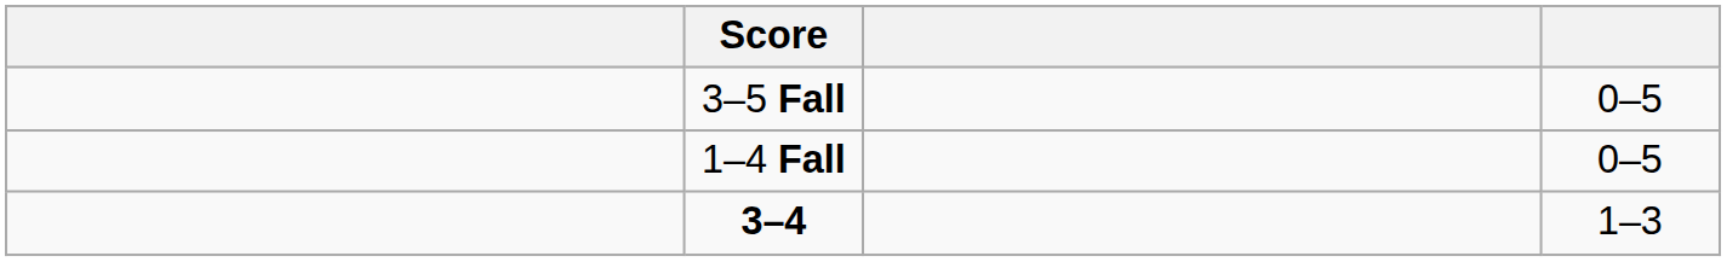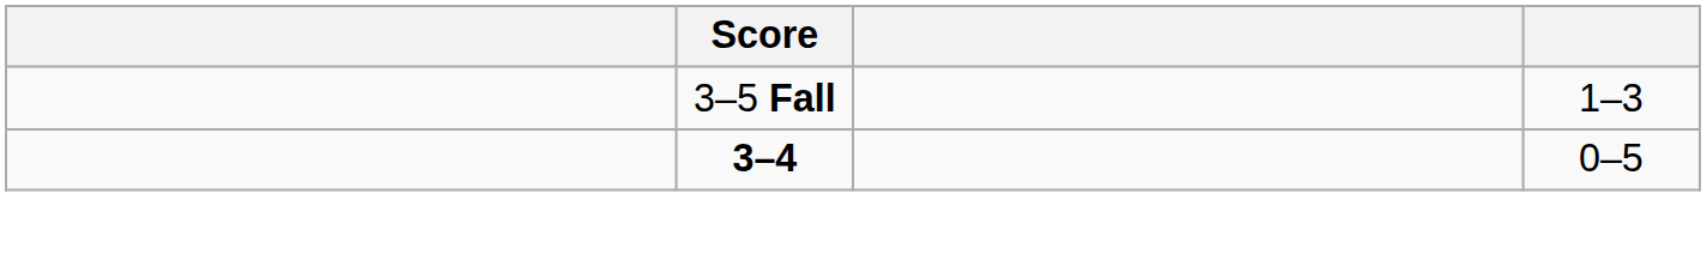 <table class="wikitable" style="text-align: center; ">
 <tr>
 <th align="right" width="270"></th>
 <th width="65">Score</th>
 <th align="left" width="270"></th>
 <th width="65"></th>
 </tr>
 <tr>
 <td align="left"></td>
 <td>3–5 <strong>Fall</strong></td>
 <td align="left"><strong></strong></td>
-<td>0–5 <strong></strong></td>
-</tr>
-<tr>
-<td align="left"></td>
-<td>1–4 <strong>Fall</strong></td>
-<td align="left"><strong></strong></td>
-<td>0–5 <strong></strong></td>
+<td>1–3 <strong></strong></td>
 </tr>
 <tr>
 <td align="left"></td>
 <td><strong>3–4</strong></td>
 <td align="left"><strong></strong></td>
-<td>1–3 <strong></strong></td>
+<td>0–5 <strong></strong></td>
 </tr>
 </table>
